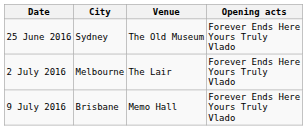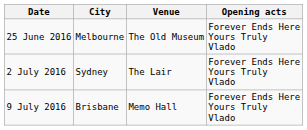 <table class="wikitable">
 <tr>
 <th>Date</th>
 <th>City</th>
 <th>Venue</th>
 <th>Opening acts</th>
 </tr>
 <tr>
 <td>25 June 2016</td>
-<td>Sydney</td>
+<td>Melbourne</td>
 <td>The Old Museum</td>
 <td>Forever Ends Here<br>Yours Truly<br>Vlado</td>
 </tr>
 <tr>
 <td>2 July 2016</td>
-<td>Melbourne</td>
+<td>Sydney</td>
 <td>The Lair</td>
 <td>Forever Ends Here<br>Yours Truly<br>Vlado</td>
 </tr>
 <tr>
 <td>9 July 2016</td>
 <td>Brisbane</td>
 <td>Memo Hall</td>
 <td>Forever Ends Here<br>Yours Truly<br>Vlado</td>
 </tr>
 </table>
